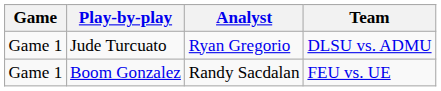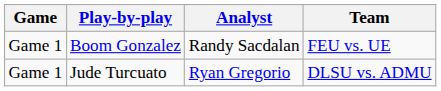 <table class=wikitable>
 <tr>
 <th>Game</th>
 <th><a href='#'>Play-by-play</a></th>
 <th><a href='#'>Analyst</a></th>
 <th>Team</th>
 </tr>
 <tr>
 <td>Game 1</td>
+<td><a href='#'>Boom Gonzalez</a></td>
+<td>Randy Sacdalan</td>
+<td><a href='#'>FEU vs. UE</a></td>
+</tr>
+<tr>
+<td>Game 1</td>
 <td>Jude Turcuato</td>
 <td><a href='#'>Ryan Gregorio</a></td>
 <td><a href='#'>DLSU vs. ADMU</a></td>
 </tr>
-<tr>
-<td>Game 1</td>
-<td><a href='#'>Boom Gonzalez</a></td>
-<td>Randy Sacdalan</td>
-<td><a href='#'>FEU vs. UE</a></td>
-</tr>
 </table>
